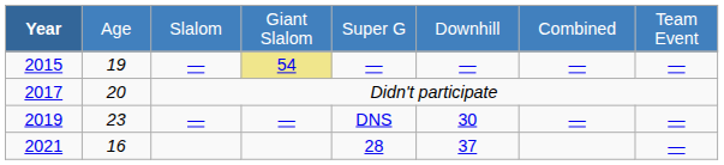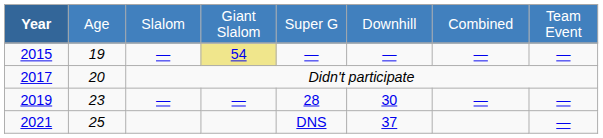 <table class="wikitable" style="font-size:95%; text-align:center; border:grey solid 1px; border-collapse:collapse;" width="50%">
 <tr style="background-color:#369; color:white;">
 <td rowspan="2" colspan="1" width="5%"><strong>Year</strong></td>
 </tr>
 <tr style="background-color:#4180be; color:white;">
 <td width="5%">Age</td>
 <td width="5%">Slalom</td>
 <td width="5%">Giant<br>Slalom</td>
 <td width="5%">Super G</td>
 <td width="5%">Downhill</td>
 <td width="5%">Combined</td>
 <td width="5%">Team Event</td>
 </tr>
 <tr style="background-color:#8CB2D8; color:white;">
 </tr>
 <tr>
 <td><a href='#'>2015</a></td>
 <td><em>19</em></td>
 <td><a href='#'>—</a></td>
 <td style="background: khaki;"><a href='#'>54</a></td>
 <td><a href='#'>—</a></td>
 <td><a href='#'>—</a></td>
 <td><a href='#'>—</a></td>
 <td><a href='#'>—</a></td>
 </tr>
 <tr>
 <td><a href='#'>2017</a></td>
 <td><em>20</em></td>
 <td colspan=6><em>Didn't participate</em></td>
 </tr>
 <tr>
 <td><a href='#'>2019</a></td>
 <td><em>23</em></td>
 <td><a href='#'>—</a></td>
 <td><a href='#'>—</a></td>
-<td><a href='#'>DNS</a></td>
+<td><a href='#'>28</a></td>
 <td><a href='#'>30</a></td>
 <td><a href='#'>—</a></td>
 <td><a href='#'>—</a></td>
 </tr>
 <tr>
 <td><a href='#'>2021</a></td>
-<td><em>16</em></td>
+<td><em>25</em></td>
 <td><a href='#'></a></td>
 <td><a href='#'></a></td>
-<td><a href='#'>28</a></td>
+<td><a href='#'>DNS</a></td>
 <td><a href='#'>37</a></td>
 <td><a href='#'></a></td>
 <td><a href='#'>—</a></td>
 </tr>
 </table>
